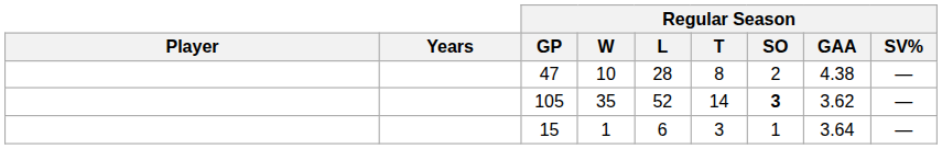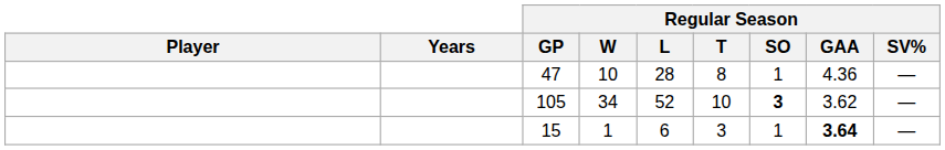 <table class="wikitable sortable" style="text-align:center; border:0; background:white; width:53em; font-size:90%;">
 <tr>
 <th colspan=2 style="border:0; background:white;"></th>
 <th colspan=7>Regular Season</th>
 </tr>
 <tr>
 <th style="width:26.5%;">Player</th>
 <th style="width:10%;">Years</th>
 <th data-sort-type="number" style="width:4%;">GP</th>
 <th data-sort-type="number" style="width:4%;">W</th>
 <th data-sort-type="number" style="width:4%;">L</th>
 <th data-sort-type="number" style="width:4%;">T</th>
 <th data-sort-type="number" style="width:4%;">SO</th>
 <th data-sort-type="number" style="width:4%;">GAA</th>
 <th data-sort-type="number" style="width:4%;">SV%</th>
 </tr>
 <tr>
 <td></td>
 <td></td>
 <td>47</td>
 <td>10</td>
 <td>28</td>
 <td>8</td>
-<td>2</td>
-<td>4.38</td>
+<td>1</td>
+<td>4.36</td>
 <td>—</td>
 </tr>
 <tr>
 <td></td>
 <td></td>
 <td>105</td>
-<td>35</td>
+<td>34</td>
 <td>52</td>
-<td>14</td>
+<td>10</td>
 <td><strong>3</strong></td>
 <td>3.62</td>
 <td>—</td>
 </tr>
 <tr>
 <td></td>
 <td></td>
 <td>15</td>
 <td>1</td>
 <td>6</td>
 <td>3</td>
 <td>1</td>
-<td>3.64</td>
+<td><strong>3.64</strong></td>
 <td>—</td>
 </tr>
 </table>
